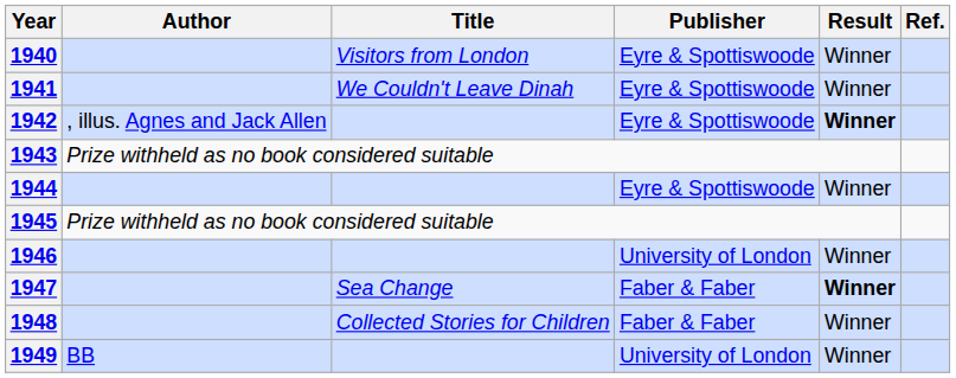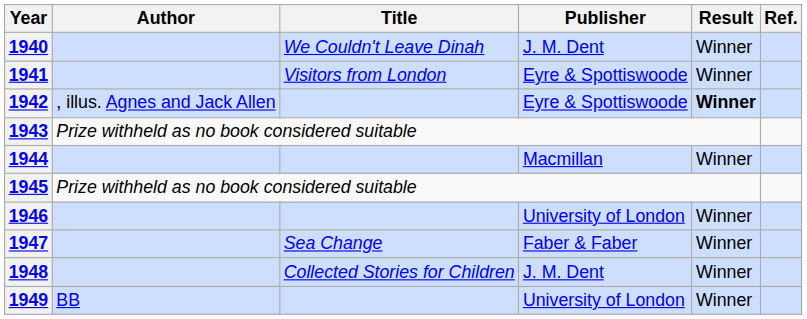 <table class="wikitable sortable mw-collapsible">
 <tr>
 <th>Year</th>
 <th>Author</th>
 <th>Title</th>
 <th>Publisher</th>
 <th>Result</th>
 <th>Ref.</th>
 </tr>
 <tr style="background:#cddeff">
 <th><a href='#'>1940</a></th>
 <td></td>
-<td><em><a href='#'>Visitors from London</a></em></td>
-<td><a href='#'>Eyre & Spottiswoode</a></td>
+<td><em><a href='#'>We Couldn't Leave Dinah</a></em></td>
+<td><a href='#'>J. M. Dent</a></td>
 <td>Winner</td>
 <td></td>
 </tr>
 <tr style="background:#cddeff">
 <th><a href='#'>1941</a></th>
 <td></td>
-<td><em><a href='#'>We Couldn't Leave Dinah</a></em></td>
+<td><em><a href='#'>Visitors from London</a></em></td>
 <td><a href='#'>Eyre & Spottiswoode</a></td>
 <td>Winner</td>
 <td></td>
 </tr>
 <tr style="background:#cddeff">
 <th><a href='#'>1942</a></th>
 <td>, illus. <a href='#'>Agnes and Jack Allen</a></td>
 <td><em></em></td>
 <td><a href='#'>Eyre & Spottiswoode</a></td>
 <td><strong>Winner</strong></td>
 <td></td>
 </tr>
 <tr>
 <th><a href='#'>1943</a></th>
 <td colspan="4"><em>Prize withheld as no book considered suitable</em></td>
 <td></td>
 </tr>
 <tr style="background:#cddeff">
 <th><a href='#'>1944</a></th>
 <td></td>
 <td><em></em></td>
-<td><a href='#'>Eyre & Spottiswoode</a></td>
+<td><a href='#'>Macmillan</a></td>
 <td>Winner</td>
 <td></td>
 </tr>
 <tr>
 <th><a href='#'>1945</a></th>
 <td colspan="4"><em>Prize withheld as no book considered suitable</em></td>
 <td></td>
 </tr>
 <tr style="background:#cddeff">
 <th><a href='#'>1946</a></th>
 <td></td>
 <td><em></em></td>
 <td><a href='#'>University of London</a></td>
 <td>Winner</td>
 <td></td>
 </tr>
 <tr style="background:#cddeff">
 <th><a href='#'>1947</a></th>
 <td></td>
 <td><em><a href='#'>Sea Change</a></em></td>
 <td><a href='#'>Faber & Faber</a></td>
-<td><strong>Winner</strong></td>
+<td>Winner</td>
 <td></td>
 </tr>
 <tr style="background:#cddeff">
 <th><a href='#'>1948</a></th>
 <td></td>
 <td><em><a href='#'>Collected Stories for Children</a></em></td>
-<td><a href='#'>Faber & Faber</a></td>
+<td><a href='#'>J. M. Dent</a></td>
 <td>Winner</td>
 <td></td>
 </tr>
 <tr style="background:#cddeff">
 <th><a href='#'>1949</a></th>
 <td><a href='#'>BB</a></td>
 <td><em></em></td>
 <td><a href='#'>University of London</a></td>
 <td>Winner</td>
 <td></td>
 </tr>
 </table>
